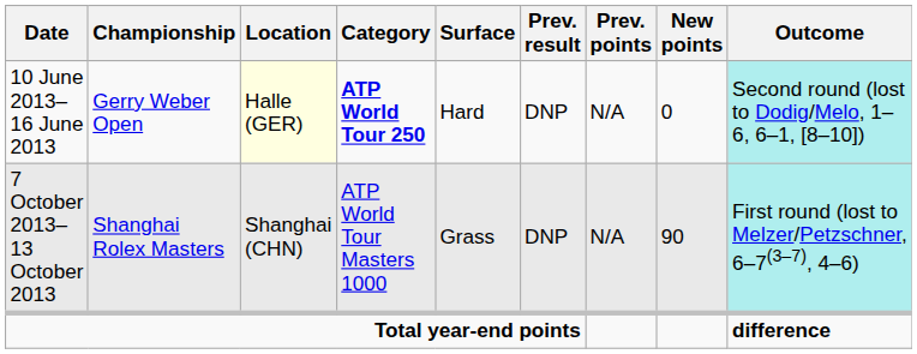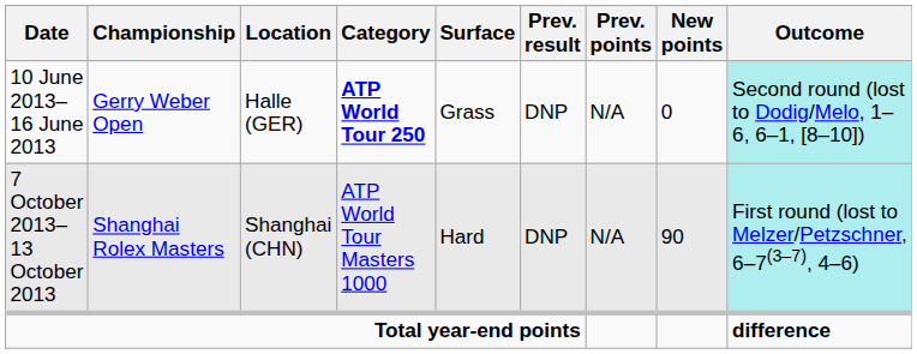 <table class="wikitable">
 <tr>
 <th width=135>Date</th>
 <th width=225>Championship</th>
 <th width=150>Location</th>
 <th width=190>Category</th>
 <th width=50>Surface</th>
 <th width=40>Prev. result</th>
 <th width=40>Prev. points</th>
 <th width=40>New points</th>
 <th width=225>Outcome</th>
 </tr>
 <tr>
 <td>10 June 2013–<br>16 June 2013</td>
 <td><a href='#'>Gerry Weber Open</a></td>
-<td style="background: lightyellow;">Halle (GER)</td>
+<td>Halle (GER)</td>
 <td><strong><a href='#'>ATP World Tour 250</a></strong></td>
-<td>Hard</td>
+<td>Grass</td>
 <td>DNP</td>
 <td>N/A</td>
 <td>0</td>
 <td style="background:#afeeee;">Second round (lost to <a href='#'>Dodig</a>/<a href='#'>Melo</a>, 1–6, 6–1, [8–10])</td>
 </tr>
 <tr style="background:#e9e9e9;">
 <td>7 October 2013–<br>13 October 2013</td>
 <td><a href='#'>Shanghai Rolex Masters</a></td>
 <td>Shanghai (CHN)</td>
 <td><a href='#'>ATP World Tour Masters 1000</a></td>
-<td>Grass</td>
+<td>Hard</td>
 <td>DNP</td>
 <td>N/A</td>
 <td>90</td>
 <td style="background:#afeeee;">First round (lost to <a href='#'>Melzer</a>/<a href='#'>Petzschner</a>, 6–7<sup>(3–7)</sup>, 4–6)</td>
 </tr>
 <tr style="border-top:4px solid silver;">
 <td colspan=6 align=right><strong>Total year-end points</strong></td>
 <td></td>
 <td></td>
 <td>  <strong>difference</strong></td>
 </tr>
 </table>
